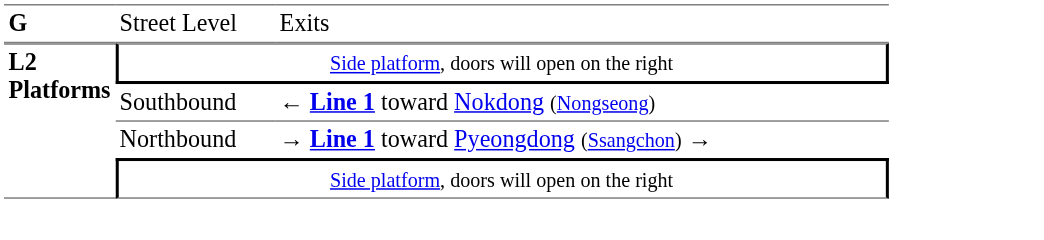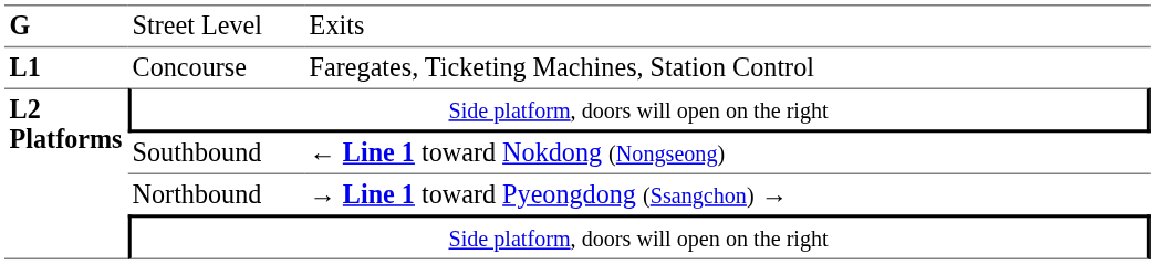 <table table border=0 cellspacing=0 cellpadding=3>
 <tr>
 <td style="border-top:solid 1px gray;border-bottom:solid 1px gray;" width=50 valign=top><strong>G</strong></td>
 <td style="border-top:solid 1px gray;border-bottom:solid 1px gray;" width=100 valign=top>Street Level</td>
 <td style="border-top:solid 1px gray;border-bottom:solid 1px gray;" width=400 valign=top>Exits</td>
+</tr>
+<tr>
+<td style="border-bottom:solid 0 gray;" width=50 valign=top><strong>L1</strong></td>
+<td style="border-bottom:solid 0 gray;" width=100 valign=top>Concourse</td>
+<td style="border-bottom:solid 0 gray;" width=500 valign=top>Faregates, Ticketing Machines, Station Control</td>
 </tr>
 <tr>
 <td style="border-top:solid 1px gray;border-bottom:solid 1px gray;" rowspan=4 valign=top><strong>L2<br>Platforms</strong></td>
 <td style="border-top:solid 1px gray;border-right:solid 2px black;border-left:solid 2px black;border-bottom:solid 2px black;text-align:center;" colspan=2><small><a href='#'>Side platform</a>, doors will open on the right</small></td>
 </tr>
 <tr>
 <td style="border-bottom:solid 1px gray;">Southbound</td>
 <td style="border-bottom:solid 1px gray;">← <a href='#'><span><span><strong>Line 1</strong></span></span></a> toward <a href='#'>Nokdong</a> <small>(<a href='#'>Nongseong</a>)</small></td>
 </tr>
 <tr>
 <td>Northbound</td>
 <td><span>→</span> <a href='#'><span><span><strong>Line 1</strong></span></span></a> toward <a href='#'>Pyeongdong</a> <small>(<a href='#'>Ssangchon</a>)</small> →</td>
 </tr>
 <tr>
 <td style="border-top:solid 2px black;border-right:solid 2px black;border-left:solid 2px black;border-bottom:solid 1px gray;text-align:center;" colspan=2><small><a href='#'>Side platform</a>, doors will open on the right</small></td>
 </tr>
 </table>
